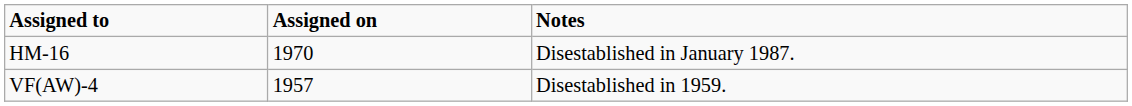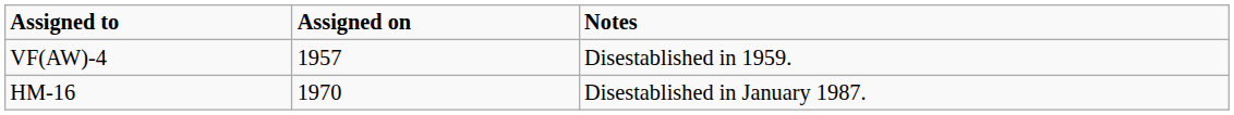 <table class="wikitable" style="width: 70%;">
 <tr>
 <td style="width: 200px;"><strong>Assigned to</strong></td>
 <td style="width: 200px;"><strong>Assigned on</strong></td>
 <td><strong>Notes</strong></td>
 </tr>
 <tr>
+<td>VF(AW)-4</td>
+<td>1957</td>
+<td>Disestablished in 1959.</td>
+</tr>
+<tr>
 <td>HM-16</td>
 <td>1970</td>
 <td>Disestablished in January 1987.</td>
 </tr>
-<tr>
-<td>VF(AW)-4</td>
-<td>1957</td>
-<td>Disestablished in 1959.</td>
-</tr>
 </table>
